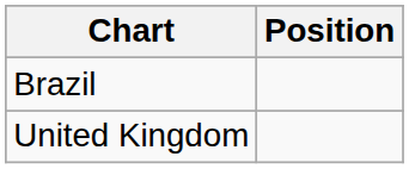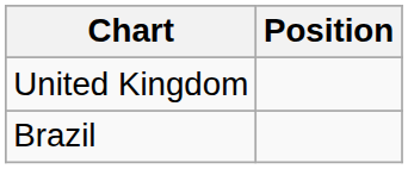 <table class="wikitable sortable">
 <tr>
 <th>Chart</th>
 <th>Position</th>
 </tr>
 <tr>
+<td>United Kingdom</td>
+<td></td>
+</tr>
+<tr>
 <td>Brazil</td>
 <td></td>
 </tr>
-<tr>
-<td>United Kingdom</td>
-<td></td>
-</tr>
 </table>
